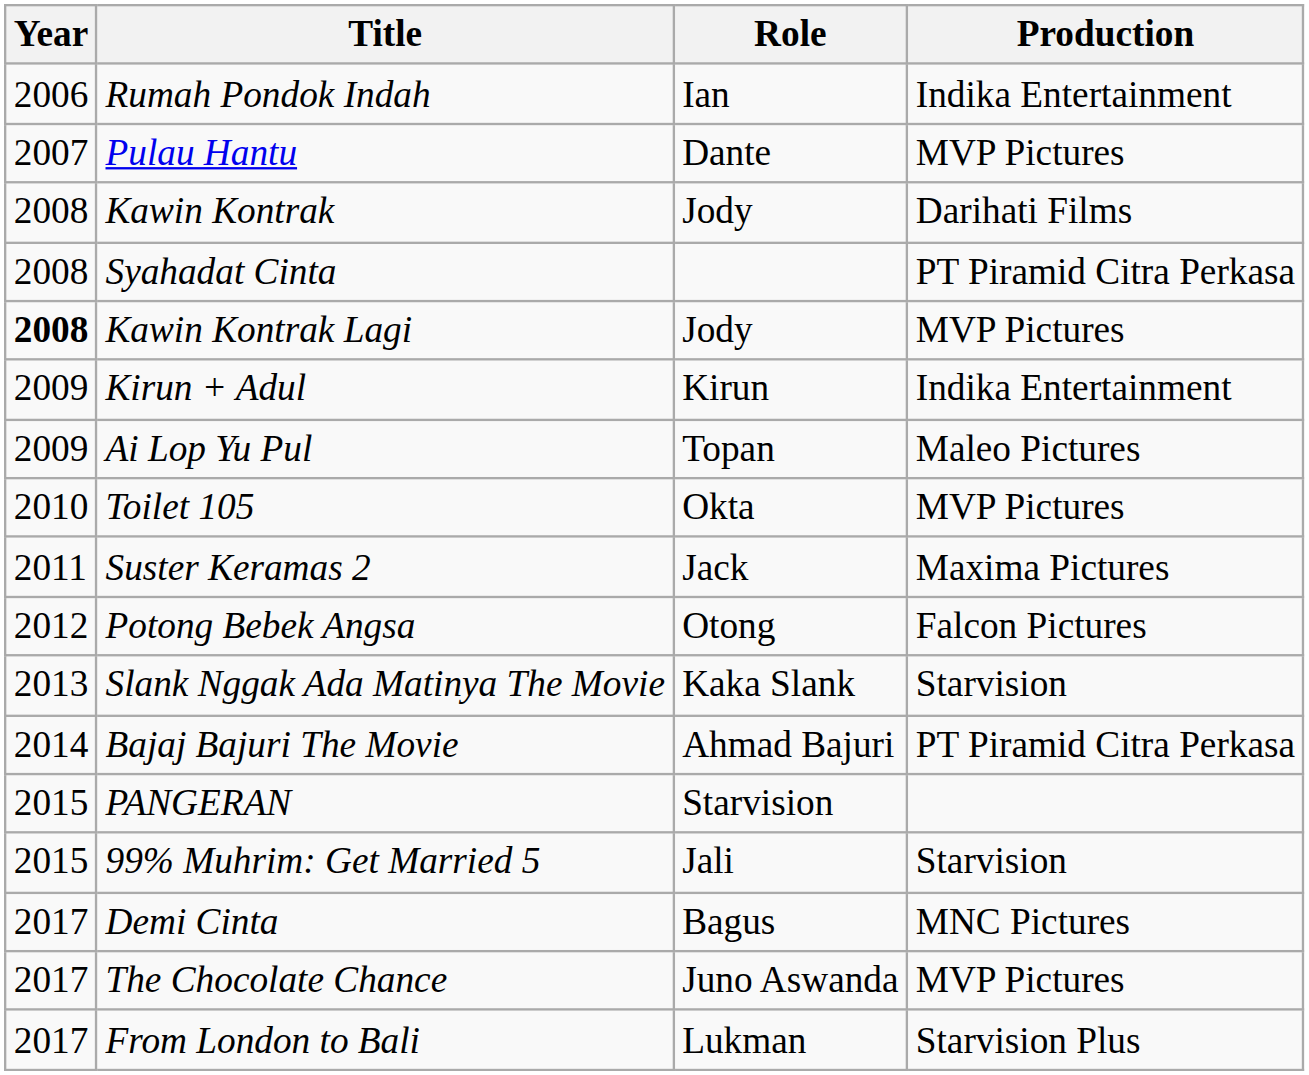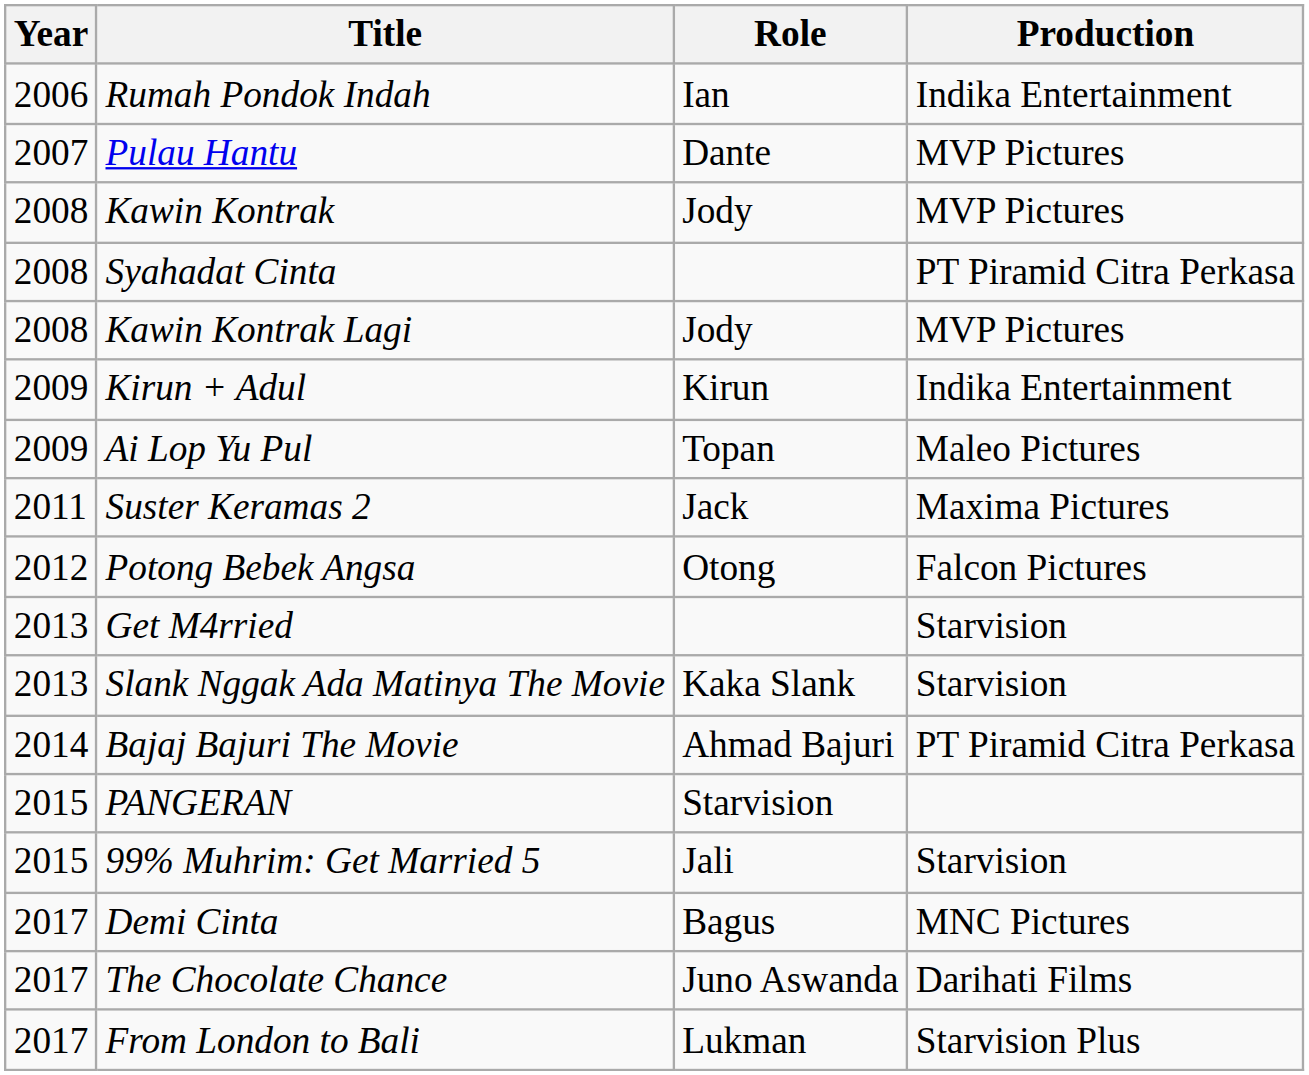 <table class="wikitable sortable">
 <tr>
 <th>Year</th>
 <th>Title</th>
 <th>Role</th>
 <th>Production</th>
 </tr>
 <tr>
 <td>2006</td>
 <td><em>Rumah Pondok Indah</em></td>
 <td>Ian</td>
 <td>Indika Entertainment</td>
 </tr>
 <tr>
 <td>2007</td>
 <td><em><a href='#'>Pulau Hantu</a></em></td>
 <td>Dante</td>
 <td>MVP Pictures</td>
 </tr>
 <tr>
 <td>2008</td>
 <td><em>Kawin Kontrak</em></td>
 <td>Jody</td>
-<td>Darihati Films</td>
+<td>MVP Pictures</td>
 </tr>
 <tr>
 <td>2008</td>
 <td><em>Syahadat Cinta</em></td>
 <td></td>
 <td>PT Piramid Citra Perkasa</td>
 </tr>
 <tr>
-<td><strong>2008</strong></td>
+<td>2008</td>
 <td><em>Kawin Kontrak Lagi</em></td>
 <td>Jody</td>
 <td>MVP Pictures</td>
 </tr>
 <tr>
 <td>2009</td>
 <td><em>Kirun + Adul</em></td>
 <td>Kirun</td>
 <td>Indika Entertainment</td>
 </tr>
 <tr>
 <td>2009</td>
 <td><em>Ai Lop Yu Pul</em></td>
 <td>Topan</td>
 <td>Maleo Pictures</td>
 </tr>
 <tr>
-<td>2010</td>
-<td><em>Toilet 105</em></td>
-<td>Okta</td>
-<td>MVP Pictures</td>
-</tr>
-<tr>
 <td>2011</td>
 <td><em>Suster Keramas 2</em></td>
 <td>Jack</td>
 <td>Maxima Pictures</td>
 </tr>
 <tr>
 <td>2012</td>
 <td><em>Potong Bebek Angsa</em></td>
 <td>Otong</td>
 <td>Falcon Pictures</td>
+</tr>
+<tr>
+<td>2013</td>
+<td><em>Get M4rried</em></td>
+<td></td>
+<td>Starvision</td>
 </tr>
 <tr>
 <td>2013</td>
 <td><em>Slank Nggak Ada Matinya The Movie</em></td>
 <td>Kaka Slank</td>
 <td>Starvision</td>
 </tr>
 <tr>
 <td>2014</td>
 <td><em>Bajaj Bajuri The Movie</em></td>
 <td>Ahmad Bajuri</td>
 <td>PT Piramid Citra Perkasa</td>
 </tr>
 <tr>
 <td>2015</td>
 <td><em>PANGERAN</em></td>
 <td>Starvision</td>
 </tr>
 <tr>
 <td>2015</td>
 <td><em>99% Muhrim: Get Married 5</em></td>
 <td>Jali</td>
 <td>Starvision</td>
 </tr>
 <tr>
 <td>2017</td>
 <td><em>Demi Cinta</em></td>
 <td>Bagus</td>
 <td>MNC Pictures</td>
 </tr>
 <tr>
 <td>2017</td>
 <td><em>The Chocolate Chance</em></td>
 <td>Juno Aswanda</td>
-<td>MVP Pictures</td>
+<td>Darihati Films</td>
 </tr>
 <tr>
 <td>2017</td>
 <td><em>From London to Bali</em></td>
 <td>Lukman</td>
 <td>Starvision Plus</td>
 </tr>
 </table>
